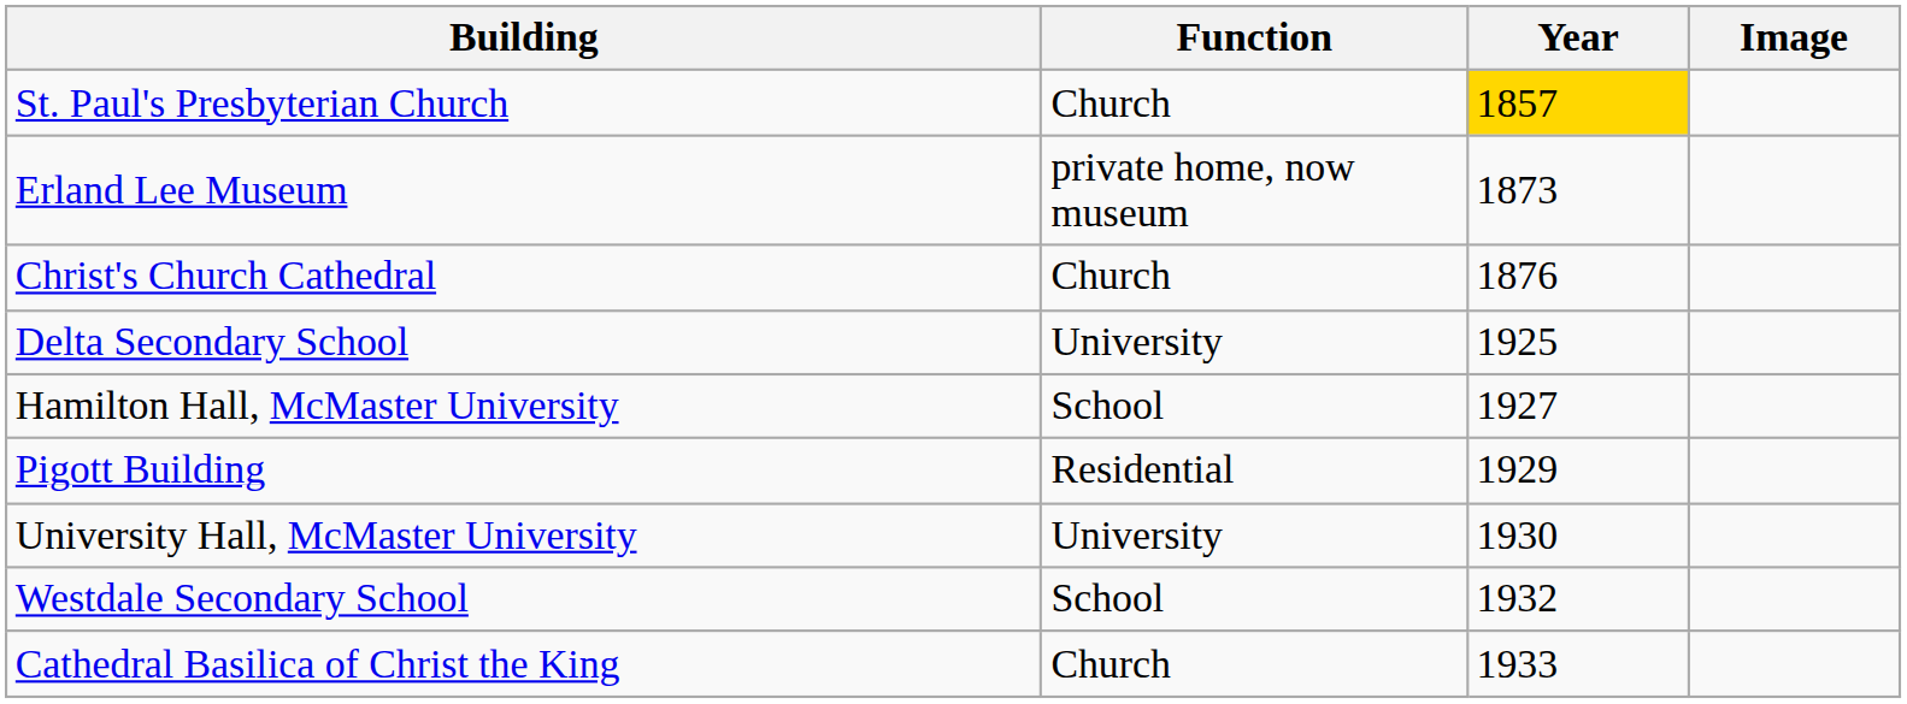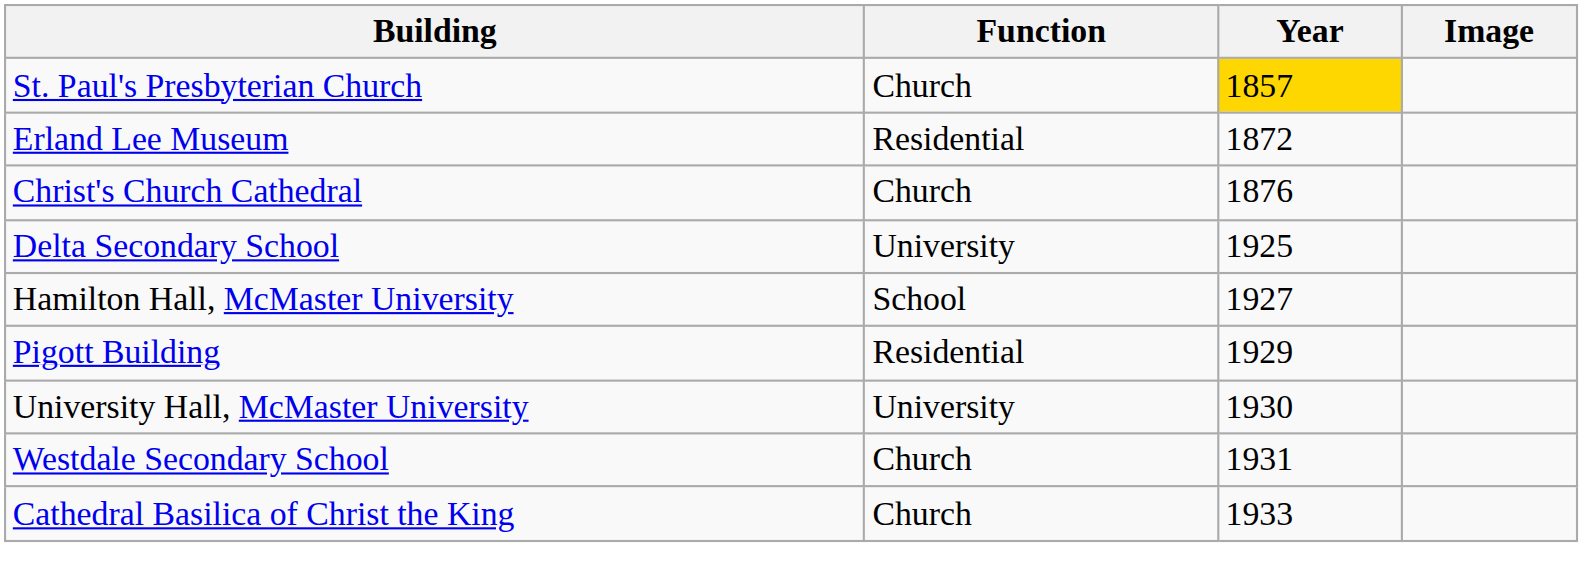 <table class="wikitable">
 <tr>
 <th style="width:25em">Building</th>
 <th style="width:10em">Function</th>
 <th style="width: 5em">Year</th>
 <th style="width:75px">Image</th>
 </tr>
 <tr>
 <td><a href='#'>St. Paul's Presbyterian Church</a></td>
 <td>Church</td>
 <td style="background: gold;">1857</td>
 <td></td>
 </tr>
 <tr>
 <td><a href='#'>Erland Lee Museum</a></td>
-<td>private home, now museum</td>
-<td>1873</td>
+<td>Residential</td>
+<td>1872</td>
 <td></td>
 </tr>
 <tr>
 <td><a href='#'>Christ's Church Cathedral</a></td>
 <td>Church</td>
 <td>1876</td>
 <td></td>
 </tr>
 <tr>
 <td><a href='#'>Delta Secondary School</a></td>
 <td>University</td>
 <td>1925</td>
 <td></td>
 </tr>
 <tr>
 <td>Hamilton Hall, <a href='#'>McMaster University</a></td>
 <td>School</td>
 <td>1927</td>
 <td></td>
 </tr>
 <tr>
 <td><a href='#'>Pigott Building</a></td>
 <td>Residential</td>
 <td>1929</td>
 <td></td>
 </tr>
 <tr>
 <td>University Hall, <a href='#'>McMaster University</a></td>
 <td>University</td>
 <td>1930</td>
 <td></td>
 </tr>
 <tr>
 <td><a href='#'>Westdale Secondary School</a></td>
-<td>School</td>
-<td>1932</td>
+<td>Church</td>
+<td>1931</td>
 <td></td>
 </tr>
 <tr>
 <td><a href='#'>Cathedral Basilica of Christ the King</a></td>
 <td>Church</td>
 <td>1933</td>
 <td></td>
 </tr>
 </table>
